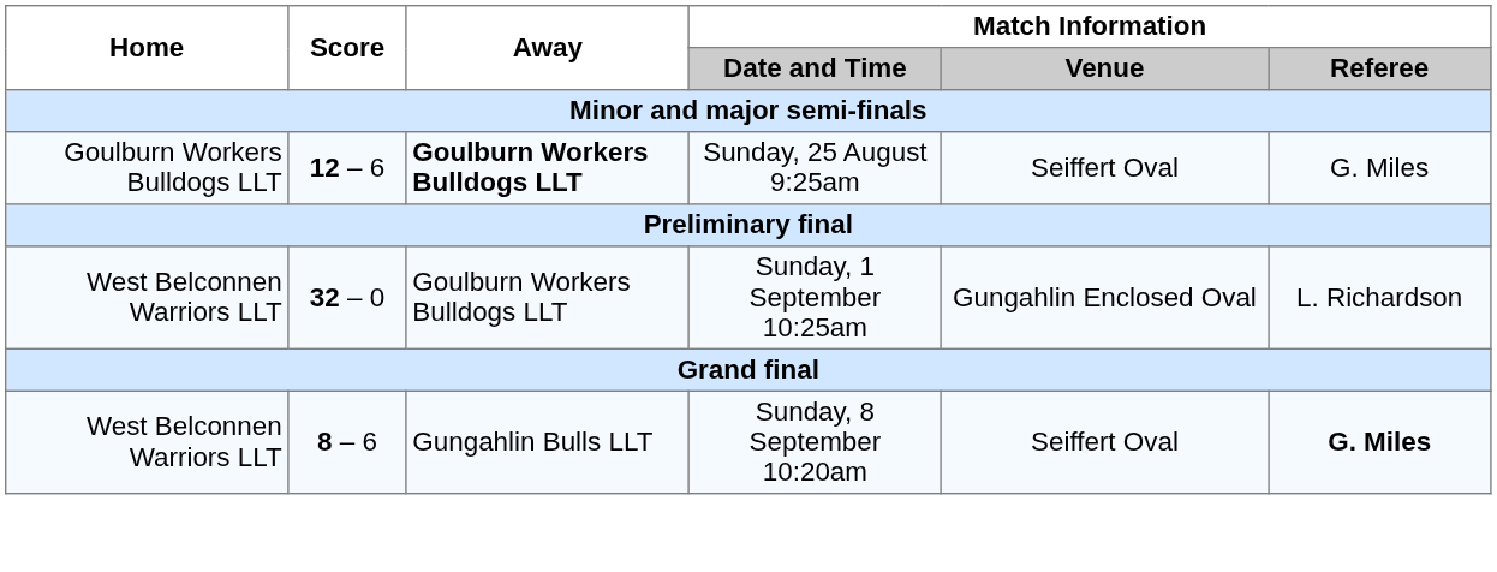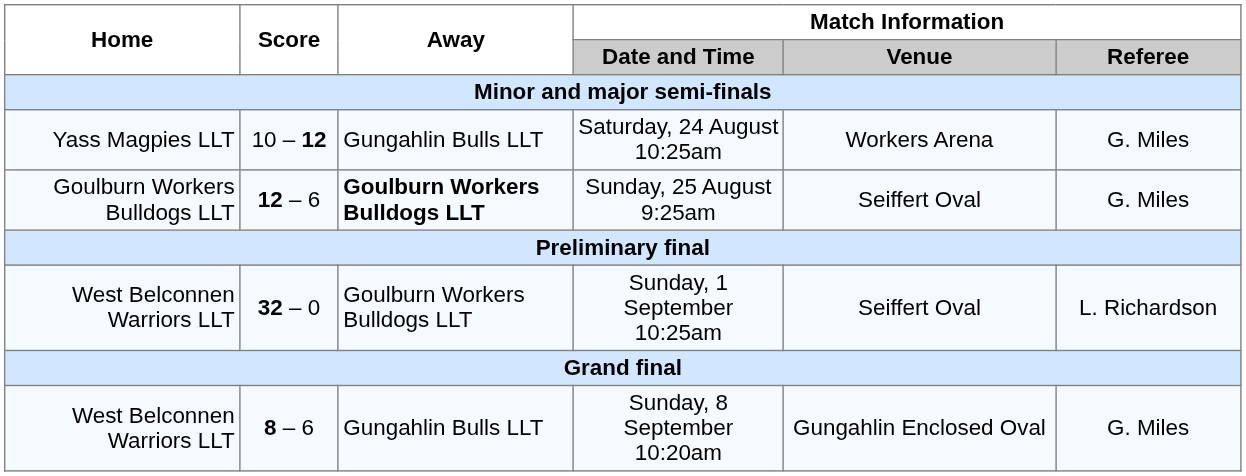 <table border="1" cellpadding="3" cellspacing="0" width="100%" style="border-collapse:collapse;  text-align:center;">
 <tr>
 <th rowspan="2" width="19%">Home</th>
 <th rowspan="2" width="8%">Score</th>
 <th rowspan="2" width="19%">Away</th>
 <th colspan="3">Match Information</th>
 </tr>
 <tr bgcolor="#CCCCCC">
 <th width="17%">Date and Time</th>
 <th width="22%">Venue</th>
 <th width="50%">Referee</th>
 </tr>
 <tr style="background:#d0e7ff;">
 <td colspan="6"><strong>Minor and major semi-finals</strong></td>
+</tr>
+<tr style="text-align:center; background:#f5faff;">
+<td align="right">Yass Magpies LLT </td>
+<td>10 – <strong>12</strong></td>
+<td align="left"> Gungahlin Bulls LLT</td>
+<td>Saturday, 24 August 10:25am</td>
+<td>Workers Arena</td>
+<td>G. Miles</td>
 </tr>
 <tr style="text-align:center; background:#f5faff;">
 <td align="right">Goulburn Workers Bulldogs LLT </td>
 <td><strong>12</strong> – 6</td>
 <td align="left"><strong> Goulburn Workers Bulldogs LLT</strong></td>
 <td>Sunday, 25 August 9:25am</td>
 <td>Seiffert Oval</td>
 <td>G. Miles</td>
 </tr>
 <tr style="background:#d0e7ff;">
 <td colspan="6"><strong>Preliminary final</strong></td>
 </tr>
 <tr style="text-align:center; background:#f5faff;">
 <td align="right">West Belconnen Warriors LLT </td>
 <td><strong>32</strong> – 0</td>
 <td align="left"> Goulburn Workers Bulldogs LLT</td>
 <td>Sunday, 1 September 10:25am</td>
-<td>Gungahlin Enclosed Oval</td>
+<td>Seiffert Oval</td>
 <td>L. Richardson</td>
 </tr>
 <tr style="background:#d0e7ff;">
 <td colspan="6"><strong>Grand final</strong></td>
 </tr>
 <tr style="text-align:center; background:#f5faff;">
 <td align="right">West Belconnen Warriors LLT </td>
 <td><strong>8</strong> – 6</td>
 <td align="left"> Gungahlin Bulls LLT</td>
 <td>Sunday, 8 September 10:20am</td>
-<td>Seiffert Oval</td>
-<td><strong>G. Miles</strong></td>
+<td>Gungahlin Enclosed Oval</td>
+<td>G. Miles</td>
 </tr>
 </table>
